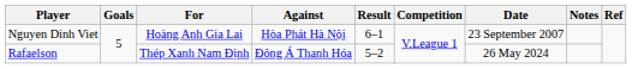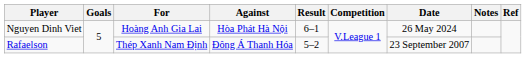 <table class="wikitable" style="text-align:center;">
 <tr>
 <th>Player</th>
 <th>Goals</th>
 <th>For</th>
 <th>Against</th>
 <th>Result</th>
 <th>Competition</th>
 <th>Date</th>
 <th>Notes</th>
 <th>Ref</th>
 </tr>
 <tr>
 <td align="left">Nguyen Dinh Viet</td>
 <td rowspan="2">5</td>
 <td><a href='#'>Hoàng Anh Gia Lai</a></td>
 <td><a href='#'>Hòa Phát Hà Nội</a></td>
 <td>6–1</td>
 <td rowspan="2"><a href='#'>V.League 1</a></td>
-<td>23 September 2007</td>
+<td>26 May 2024</td>
 <td></td>
 <td rowspan="2"></td>
 </tr>
 <tr>
 <td align="left"><a href='#'>Rafaelson</a></td>
 <td><a href='#'>Thép Xanh Nam Định</a></td>
 <td><a href='#'>Đông Á Thanh Hóa</a></td>
 <td>5–2</td>
-<td>26 May 2024</td>
+<td>23 September 2007</td>
 <td></td>
 </tr>
 </table>
